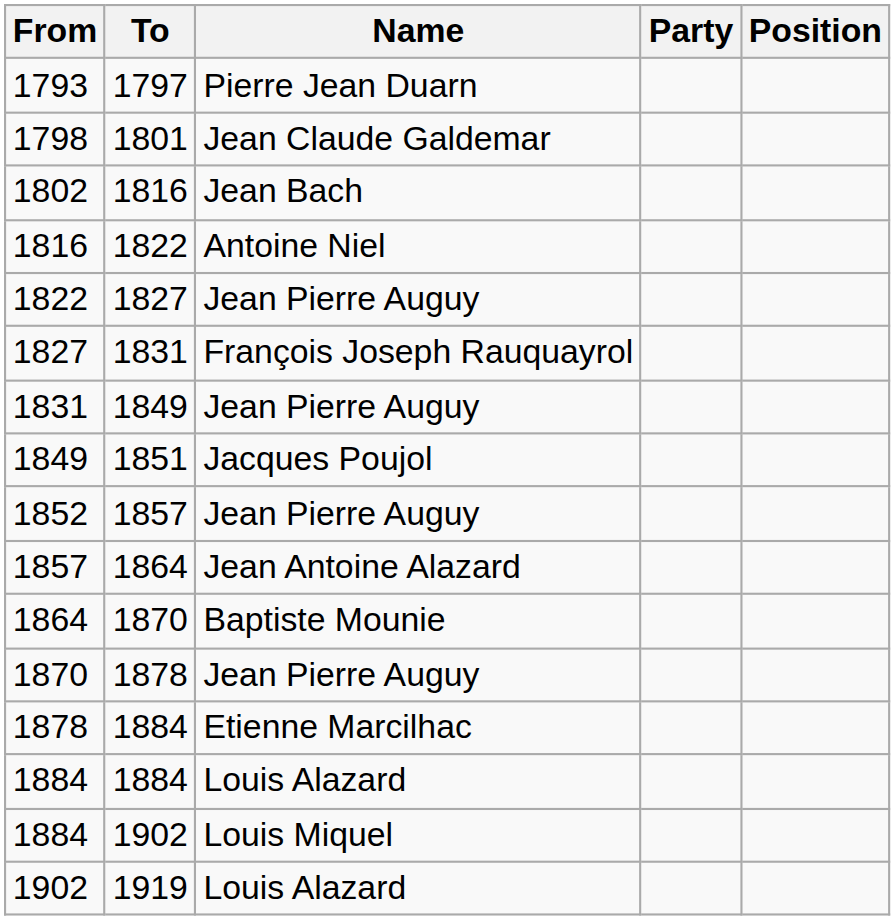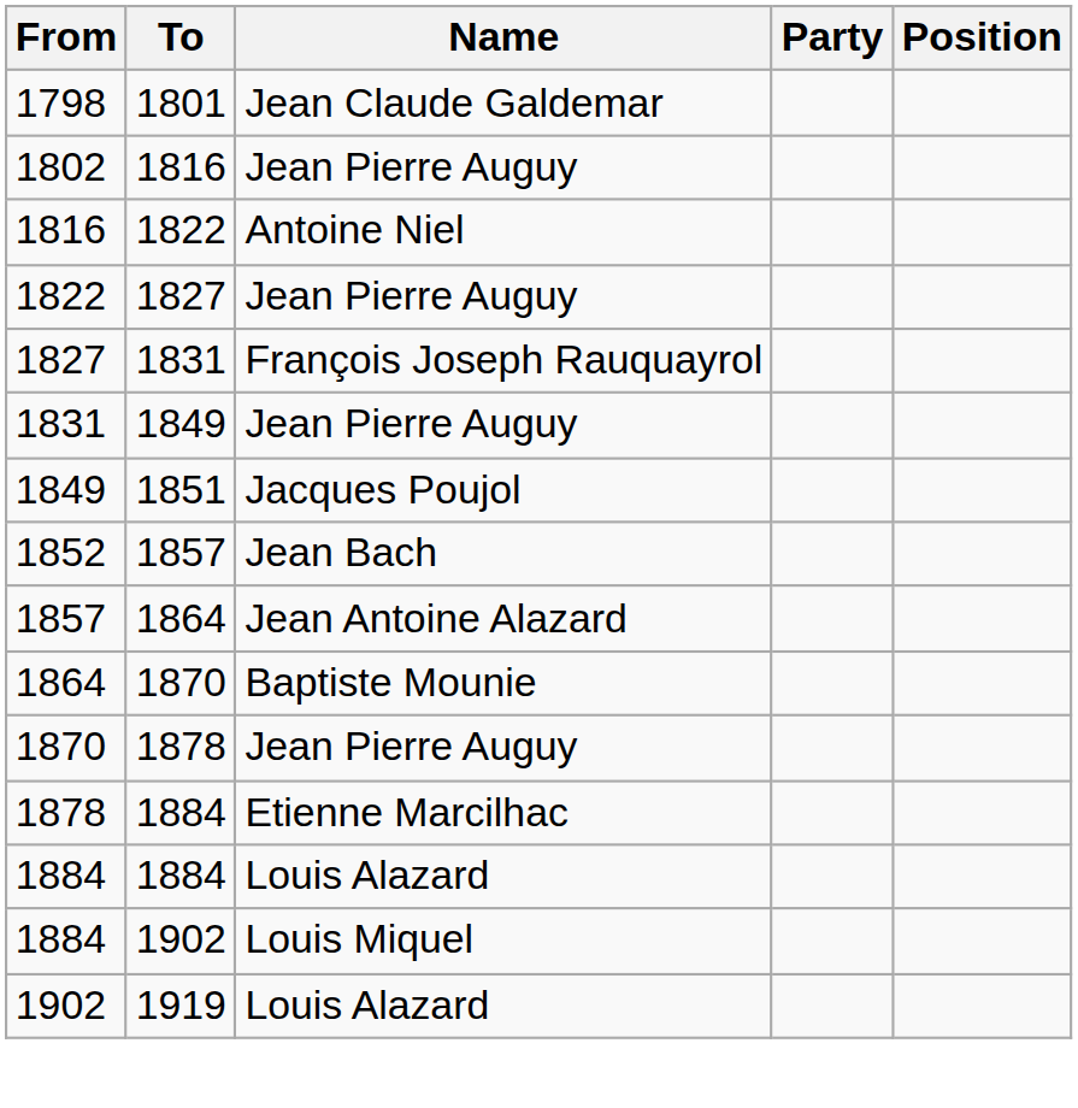 <table class="wikitable">
 <tr>
 <th>From</th>
 <th>To</th>
 <th>Name</th>
 <th>Party</th>
 <th>Position</th>
-</tr>
-<tr>
-<td>1793</td>
-<td>1797</td>
-<td>Pierre Jean Duarn</td>
-<td></td>
-<td></td>
 </tr>
 <tr>
 <td>1798</td>
 <td>1801</td>
 <td>Jean Claude Galdemar</td>
 <td></td>
 <td></td>
 </tr>
 <tr>
 <td>1802</td>
 <td>1816</td>
-<td>Jean Bach</td>
+<td>Jean Pierre Auguy</td>
 <td></td>
 <td></td>
 </tr>
 <tr>
 <td>1816</td>
 <td>1822</td>
 <td>Antoine Niel</td>
 <td></td>
 <td></td>
 </tr>
 <tr>
 <td>1822</td>
 <td>1827</td>
 <td>Jean Pierre Auguy</td>
 <td></td>
 <td></td>
 </tr>
 <tr>
 <td>1827</td>
 <td>1831</td>
 <td>François Joseph Rauquayrol</td>
 <td></td>
 <td></td>
 </tr>
 <tr>
 <td>1831</td>
 <td>1849</td>
 <td>Jean Pierre Auguy</td>
 <td></td>
 <td></td>
 </tr>
 <tr>
 <td>1849</td>
 <td>1851</td>
 <td>Jacques Poujol</td>
 <td></td>
 <td></td>
 </tr>
 <tr>
 <td>1852</td>
 <td>1857</td>
-<td>Jean Pierre Auguy</td>
+<td>Jean Bach</td>
 <td></td>
 <td></td>
 </tr>
 <tr>
 <td>1857</td>
 <td>1864</td>
 <td>Jean Antoine Alazard</td>
 <td></td>
 <td></td>
 </tr>
 <tr>
 <td>1864</td>
 <td>1870</td>
 <td>Baptiste Mounie</td>
 <td></td>
 <td></td>
 </tr>
 <tr>
 <td>1870</td>
 <td>1878</td>
 <td>Jean Pierre Auguy</td>
 <td></td>
 <td></td>
 </tr>
 <tr>
 <td>1878</td>
 <td>1884</td>
 <td>Etienne Marcilhac</td>
 <td></td>
 <td></td>
 </tr>
 <tr>
 <td>1884</td>
 <td>1884</td>
 <td>Louis Alazard</td>
 <td></td>
 <td></td>
 </tr>
 <tr>
 <td>1884</td>
 <td>1902</td>
 <td>Louis Miquel</td>
 <td></td>
 <td></td>
 </tr>
 <tr>
 <td>1902</td>
 <td>1919</td>
 <td>Louis Alazard</td>
 <td></td>
 <td></td>
 </tr>
 </table>
